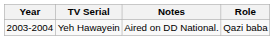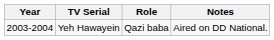 <table class="wikitable sortable">
 <tr style="text-align:center;">
 <th>Year</th>
 <th>TV Serial</th>
+<th>Role</th>
 <th>Notes</th>
-<th>Role</th>
 </tr>
 <tr>
 <td>2003-2004</td>
 <td>Yeh Hawayein</td>
+<td>Qazi baba</td>
 <td>Aired on DD National.</td>
-<td>Qazi baba</td>
 </tr>
 </table>
